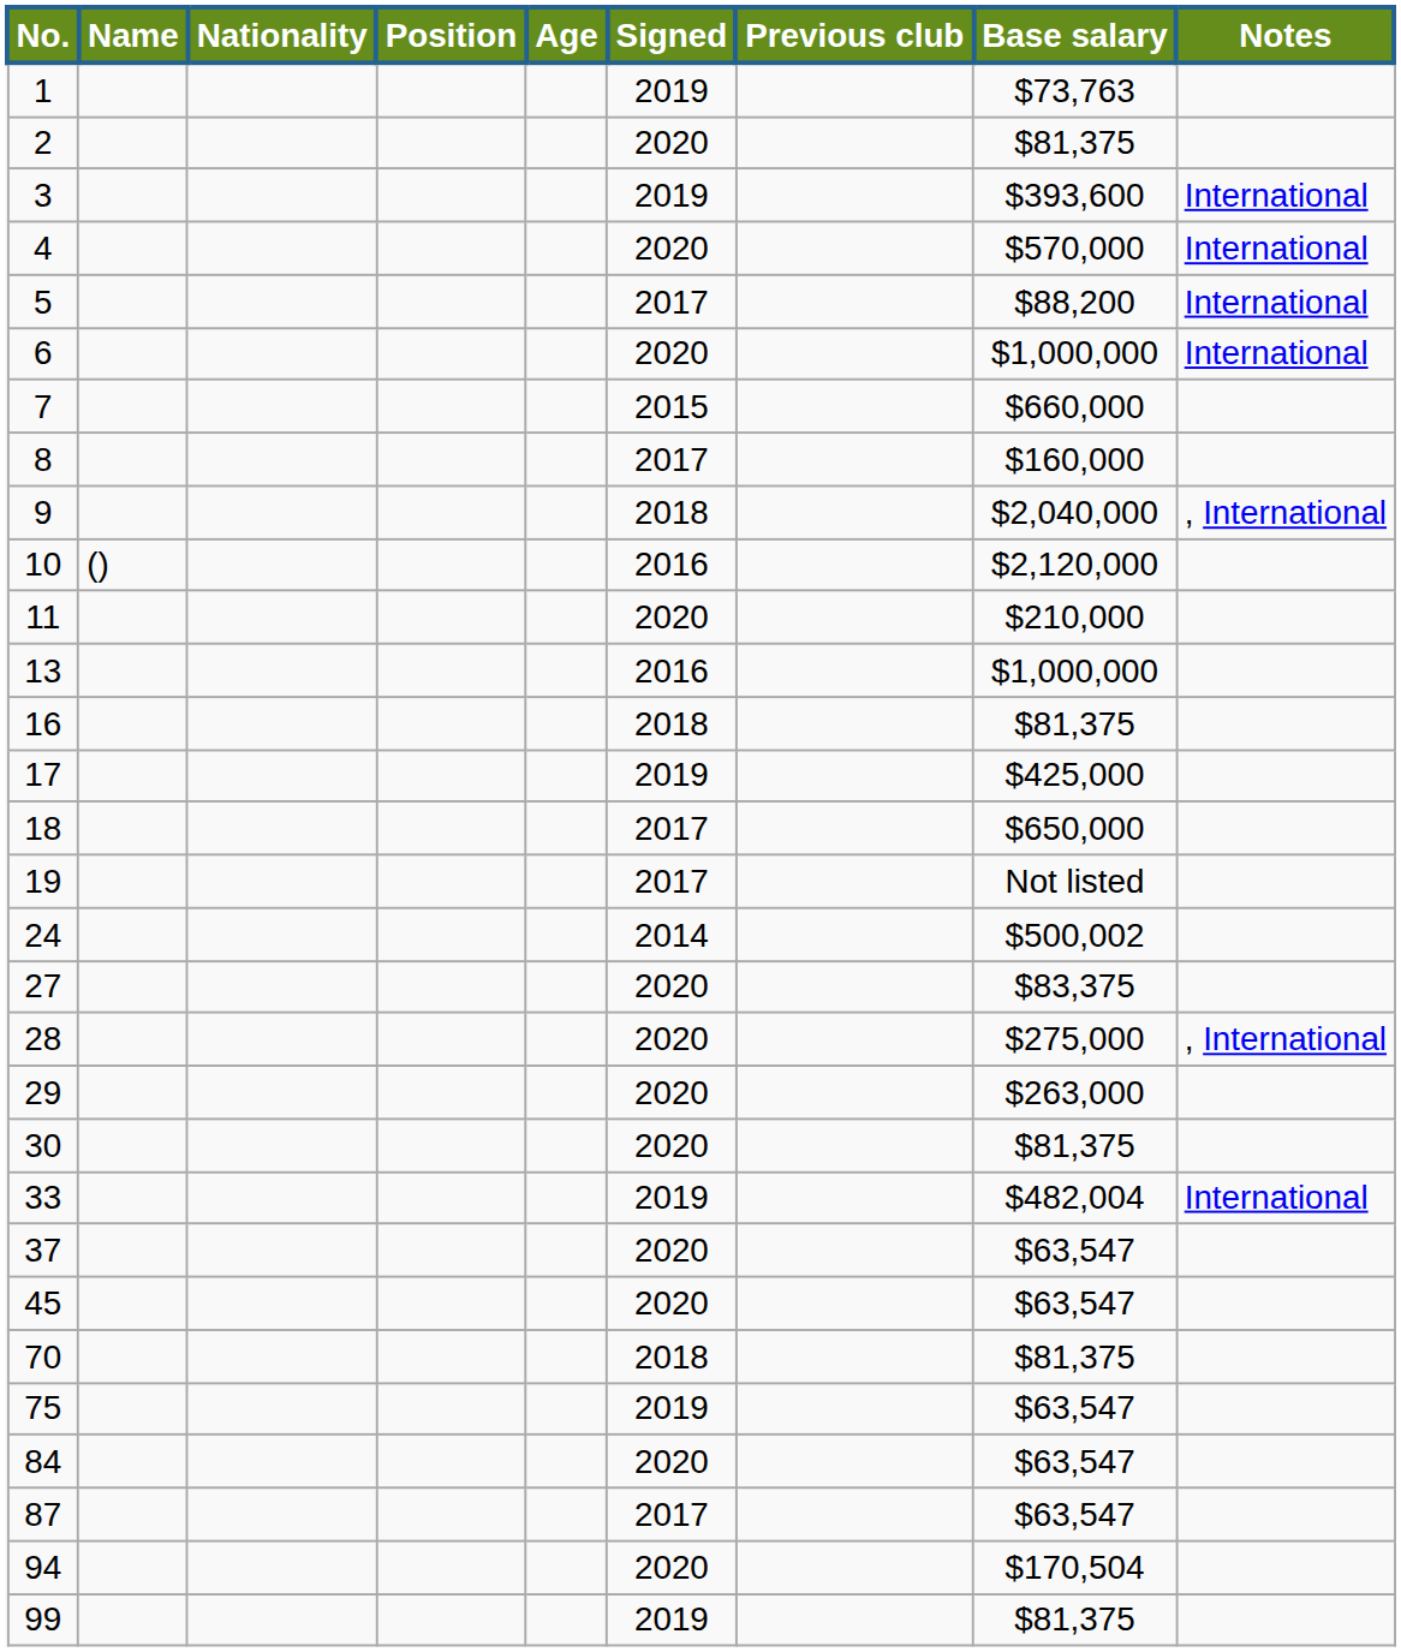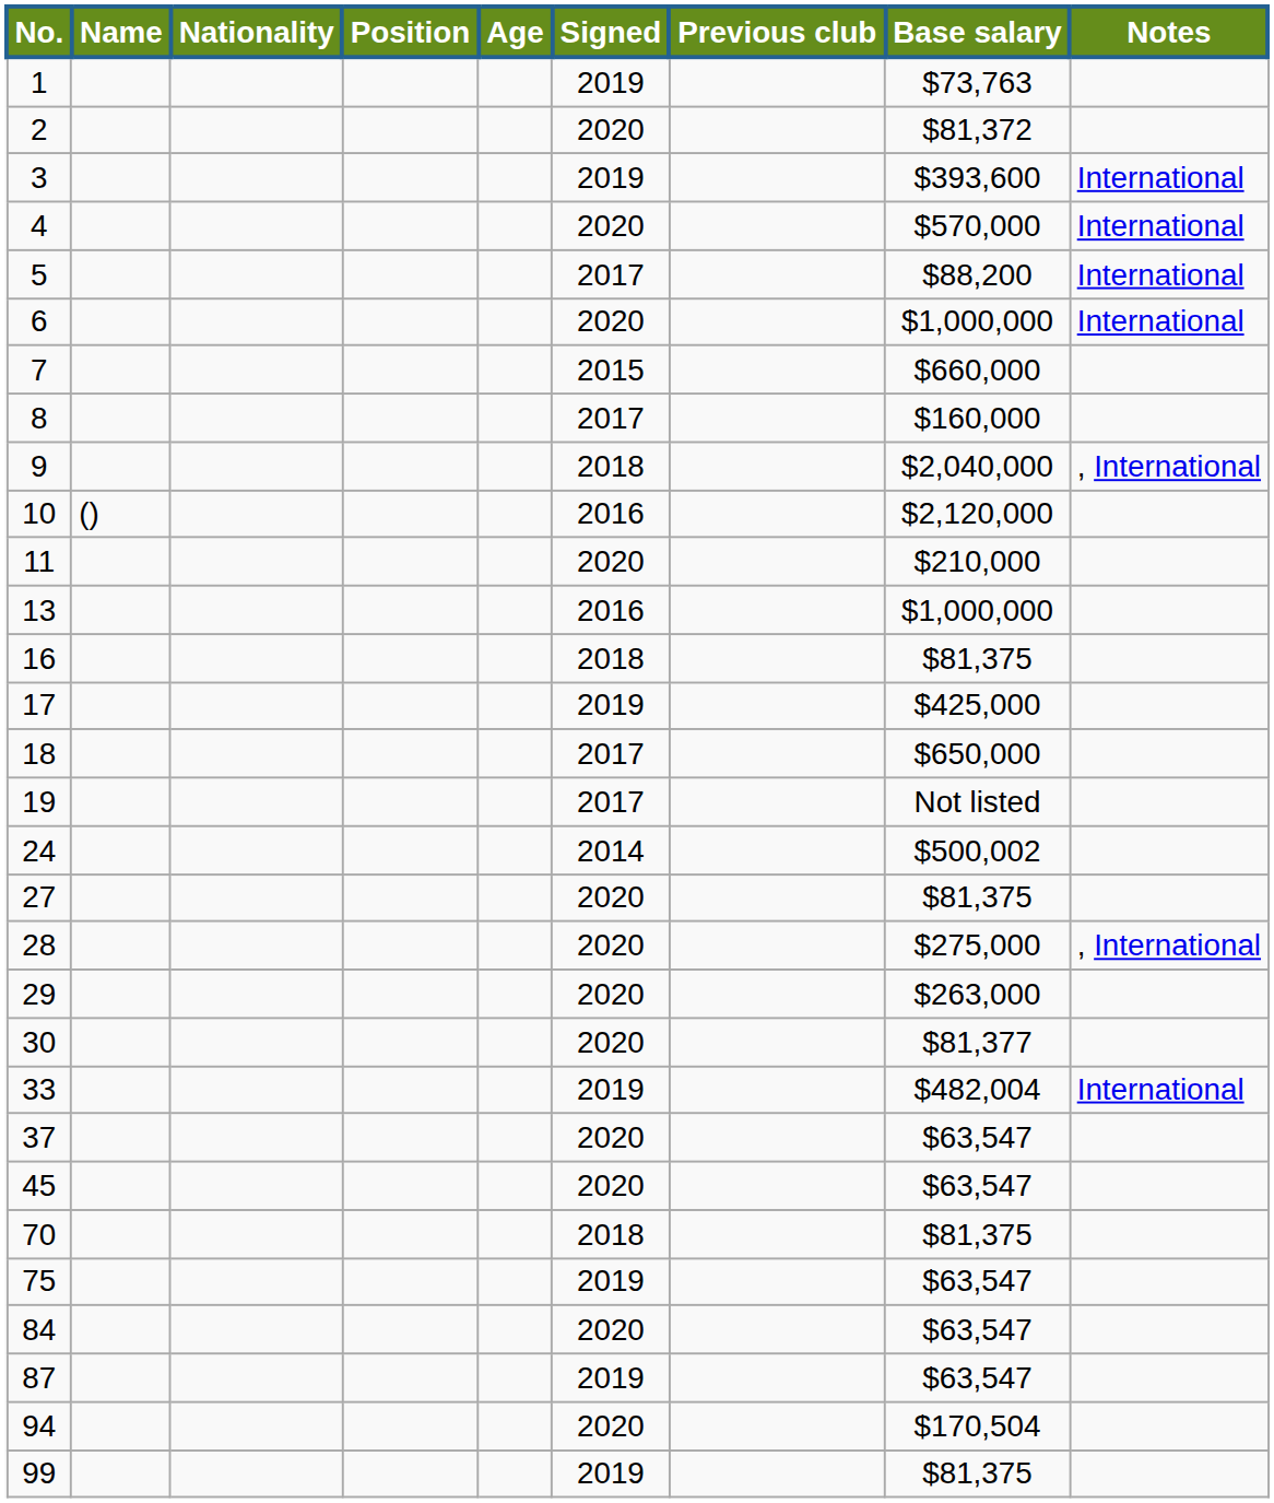 <table class="wikitable sortable" style="text-align:left; font-size:90%; max-width:1100px;">
 <tr>
 <th style="background-color:#658D1B; color:#FFFFFF; border:2px solid #236192;" scope="col" data-sort-type="number">No.</th>
 <th style="background-color:#658D1B; color:#FFFFFF; border:2px solid #236192;" scope="col">Name</th>
 <th style="background-color:#658D1B; color:#FFFFFF; border:2px solid #236192;" scope="col">Nationality</th>
 <th style="background-color:#658D1B; color:#FFFFFF; border:2px solid #236192;" scope="col">Position</th>
 <th style="background-color:#658D1B; color:#FFFFFF; border:2px solid #236192;" scope="col">Age</th>
 <th style="background-color:#658D1B; color:#FFFFFF; border:2px solid #236192;" scope="col">Signed</th>
 <th style="background-color:#658D1B; color:#FFFFFF; border:2px solid #236192;" scope="col">Previous club</th>
 <th style="background-color:#658D1B; color:#FFFFFF; border:2px solid #236192;" scope="col">Base salary</th>
 <th style="background-color:#658D1B; color:#FFFFFF; border:2px solid #236192;" scope="col">Notes</th>
 </tr>
 <tr>
 <td align=center>1</td>
 <td></td>
 <td></td>
 <td align=center><a href='#'></a></td>
 <td align=center></td>
 <td align=center>2019</td>
 <td></td>
 <td align=center>$73,763</td>
 <td><a href='#'></a></td>
 </tr>
 <tr>
 <td align=center>2</td>
 <td></td>
 <td></td>
 <td align=center><a href='#'></a></td>
 <td align=center></td>
 <td align=center>2020</td>
 <td></td>
-<td align=center>$81,375</td>
+<td align=center>$81,372</td>
 <td></td>
 </tr>
 <tr>
 <td align=center>3</td>
 <td></td>
 <td></td>
 <td align=center><a href='#'></a></td>
 <td align=center></td>
 <td align=center>2019</td>
 <td></td>
 <td align=center>$393,600</td>
 <td><a href='#'>International</a></td>
 </tr>
 <tr>
 <td align=center>4</td>
 <td></td>
 <td></td>
 <td align=center><a href='#'></a></td>
 <td align=center></td>
 <td align=center>2020</td>
 <td></td>
 <td align=center>$570,000</td>
 <td><a href='#'>International</a></td>
 </tr>
 <tr>
 <td align=center>5</td>
 <td></td>
 <td></td>
 <td align=center><a href='#'></a></td>
 <td align=center></td>
 <td align=center>2017</td>
 <td></td>
 <td align=center>$88,200</td>
 <td><a href='#'>International</a></td>
 </tr>
 <tr>
 <td align=center>6</td>
 <td></td>
 <td></td>
 <td align=center><a href='#'></a></td>
 <td align=center></td>
 <td align=center>2020</td>
 <td></td>
 <td align=center>$1,000,000</td>
 <td><a href='#'>International</a></td>
 </tr>
 <tr>
 <td align=center>7</td>
 <td></td>
 <td></td>
 <td align=center><a href='#'></a></td>
 <td align=center></td>
 <td align=center>2015</td>
 <td></td>
 <td align=center>$660,000</td>
 <td></td>
 </tr>
 <tr>
 <td align=center>8</td>
 <td></td>
 <td></td>
 <td align=center><a href='#'></a></td>
 <td align=center></td>
 <td align=center>2017</td>
 <td></td>
 <td align=center>$160,000</td>
 <td></td>
 </tr>
 <tr>
 <td align=center>9</td>
 <td></td>
 <td></td>
 <td align=center><a href='#'></a></td>
 <td align=center></td>
 <td align=center>2018</td>
 <td></td>
 <td align=center>$2,040,000</td>
 <td><a href='#'></a>, <a href='#'>International</a></td>
 </tr>
 <tr>
 <td align=center>10</td>
 <td> (<strong><a href='#'></a></strong>)</td>
 <td></td>
 <td align=center><a href='#'></a></td>
 <td align=center></td>
 <td align=center>2016</td>
 <td></td>
 <td align=center>$2,120,000</td>
 <td><a href='#'></a></td>
 </tr>
 <tr>
 <td align=center>11</td>
 <td></td>
 <td></td>
 <td align=center><a href='#'></a></td>
 <td align=center></td>
 <td align=center>2020</td>
 <td></td>
 <td align=center>$210,000</td>
 <td></td>
 </tr>
 <tr>
 <td align=center>13</td>
 <td></td>
 <td></td>
 <td align=center><a href='#'></a></td>
 <td align=center></td>
 <td align=center>2016</td>
 <td></td>
 <td align=center>$1,000,000</td>
 <td><a href='#'></a></td>
 </tr>
 <tr>
 <td align=center>16</td>
 <td></td>
 <td></td>
 <td align=center><a href='#'></a></td>
 <td align=center></td>
 <td align=center>2018</td>
 <td></td>
 <td align=center>$81,375</td>
 <td></td>
 </tr>
 <tr>
 <td align=center>17</td>
 <td></td>
 <td></td>
 <td align=center><a href='#'></a></td>
 <td align=center></td>
 <td align=center>2019</td>
 <td></td>
 <td align=center>$425,000</td>
 <td></td>
 </tr>
 <tr>
 <td align=center>18</td>
 <td></td>
 <td></td>
 <td align=center><a href='#'></a></td>
 <td align=center></td>
 <td align=center>2017</td>
 <td></td>
 <td align=center>$650,000</td>
 <td></td>
 </tr>
 <tr>
 <td align=center>19</td>
 <td></td>
 <td></td>
 <td align=center><a href='#'></a></td>
 <td align=center></td>
 <td align=center>2017</td>
 <td></td>
 <td align=center>Not listed</td>
 <td></td>
 </tr>
 <tr>
 <td align=center>24</td>
 <td></td>
 <td></td>
 <td align=center><a href='#'></a></td>
 <td align=center></td>
 <td align=center>2014</td>
 <td></td>
 <td align=center>$500,002</td>
 <td></td>
 </tr>
 <tr>
 <td align=center>27</td>
 <td></td>
 <td></td>
 <td align=center><a href='#'></a></td>
 <td align=center></td>
 <td align=center>2020</td>
 <td></td>
-<td align=center>$83,375</td>
+<td align=center>$81,375</td>
 <td></td>
 </tr>
 <tr>
 <td align=center>28</td>
 <td></td>
 <td></td>
 <td align=center><a href='#'></a></td>
 <td align=center></td>
 <td align=center>2020</td>
 <td></td>
 <td align=center>$275,000</td>
 <td><a href='#'></a>, <a href='#'>International</a></td>
 </tr>
 <tr>
 <td align=center>29</td>
 <td></td>
 <td></td>
 <td align=center><a href='#'></a></td>
 <td align=center></td>
 <td align=center>2020</td>
 <td></td>
 <td align=center>$263,000</td>
 <td></td>
 </tr>
 <tr>
 <td align=center>30</td>
 <td></td>
 <td></td>
 <td align=center><a href='#'></a></td>
 <td align=center></td>
 <td align=center>2020</td>
 <td></td>
-<td align=center>$81,375</td>
+<td align=center>$81,377</td>
 <td></td>
 </tr>
 <tr>
 <td align=center>33</td>
 <td></td>
 <td></td>
 <td align=center><a href='#'></a></td>
 <td align=center></td>
 <td align=center>2019</td>
 <td></td>
 <td align=center>$482,004</td>
 <td><a href='#'>International</a></td>
 </tr>
 <tr>
 <td align=center>37</td>
 <td></td>
 <td></td>
 <td align=center><a href='#'></a></td>
 <td align=center></td>
 <td align=center>2020</td>
 <td></td>
 <td align=center>$63,547</td>
 <td><a href='#'></a></td>
 </tr>
 <tr>
 <td align=center>45</td>
 <td></td>
 <td></td>
 <td align=center><a href='#'></a></td>
 <td align=center></td>
 <td align=center>2020</td>
 <td></td>
 <td align=center>$63,547</td>
 <td><a href='#'></a></td>
 </tr>
 <tr>
 <td align=center>70</td>
 <td></td>
 <td></td>
 <td align=center><a href='#'></a></td>
 <td align=center></td>
 <td align=center>2018</td>
 <td></td>
 <td align=center>$81,375</td>
 <td><a href='#'></a></td>
 </tr>
 <tr>
 <td align=center>75</td>
 <td></td>
 <td></td>
 <td align=center><a href='#'></a></td>
 <td align=center></td>
 <td align=center>2019</td>
 <td></td>
 <td align=center>$63,547</td>
 <td><a href='#'></a></td>
 </tr>
 <tr>
 <td align=center>84</td>
 <td></td>
 <td></td>
 <td align=center><a href='#'></a></td>
 <td align=center></td>
 <td align=center>2020</td>
 <td></td>
 <td align=center>$63,547</td>
 <td><a href='#'></a></td>
 </tr>
 <tr>
 <td align=center>87</td>
 <td></td>
 <td></td>
 <td align=center><a href='#'></a></td>
 <td align=center></td>
-<td align=center>2017</td>
+<td align=center>2019</td>
 <td></td>
 <td align=center>$63,547</td>
 <td><a href='#'></a></td>
 </tr>
 <tr>
 <td align=center>94</td>
 <td></td>
 <td></td>
 <td align=center><a href='#'></a></td>
 <td align=center></td>
 <td align=center>2020</td>
 <td></td>
 <td align=center>$170,504</td>
 <td></td>
 </tr>
 <tr>
 <td align=center>99</td>
 <td></td>
 <td></td>
 <td align=center><a href='#'></a></td>
 <td align=center></td>
 <td align=center>2019</td>
 <td></td>
 <td align=center>$81,375</td>
 <td><a href='#'></a></td>
 </tr>
 </table>
